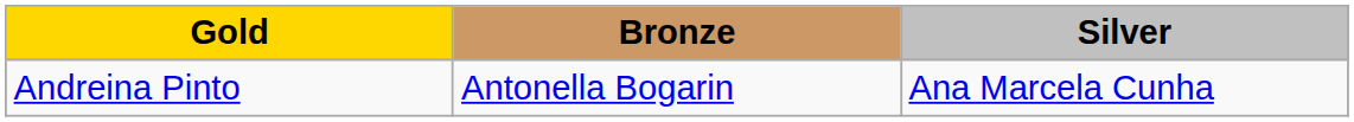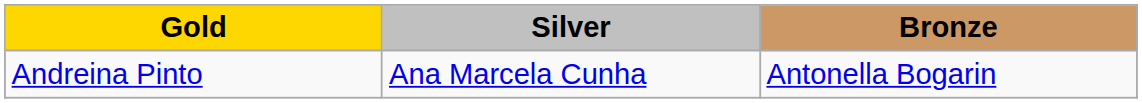 <table class="wikitable" style="text-align:left">
 <tr align="center">
 <td width=200 bgcolor=gold><strong>Gold</strong></td>
+<td width=200 bgcolor=silver><strong>Silver</strong></td>
 <td width=200 bgcolor=CC9966><strong>Bronze</strong></td>
-<td width=200 bgcolor=silver><strong>Silver</strong></td>
 </tr>
 <tr>
 <td><a href='#'>Andreina Pinto</a><br><em></em></td>
+<td><a href='#'>Ana Marcela Cunha</a><br><em></em></td>
 <td><a href='#'>Antonella Bogarin</a><br><em></em></td>
-<td><a href='#'>Ana Marcela Cunha</a><br><em></em></td>
 </tr>
 </table>
